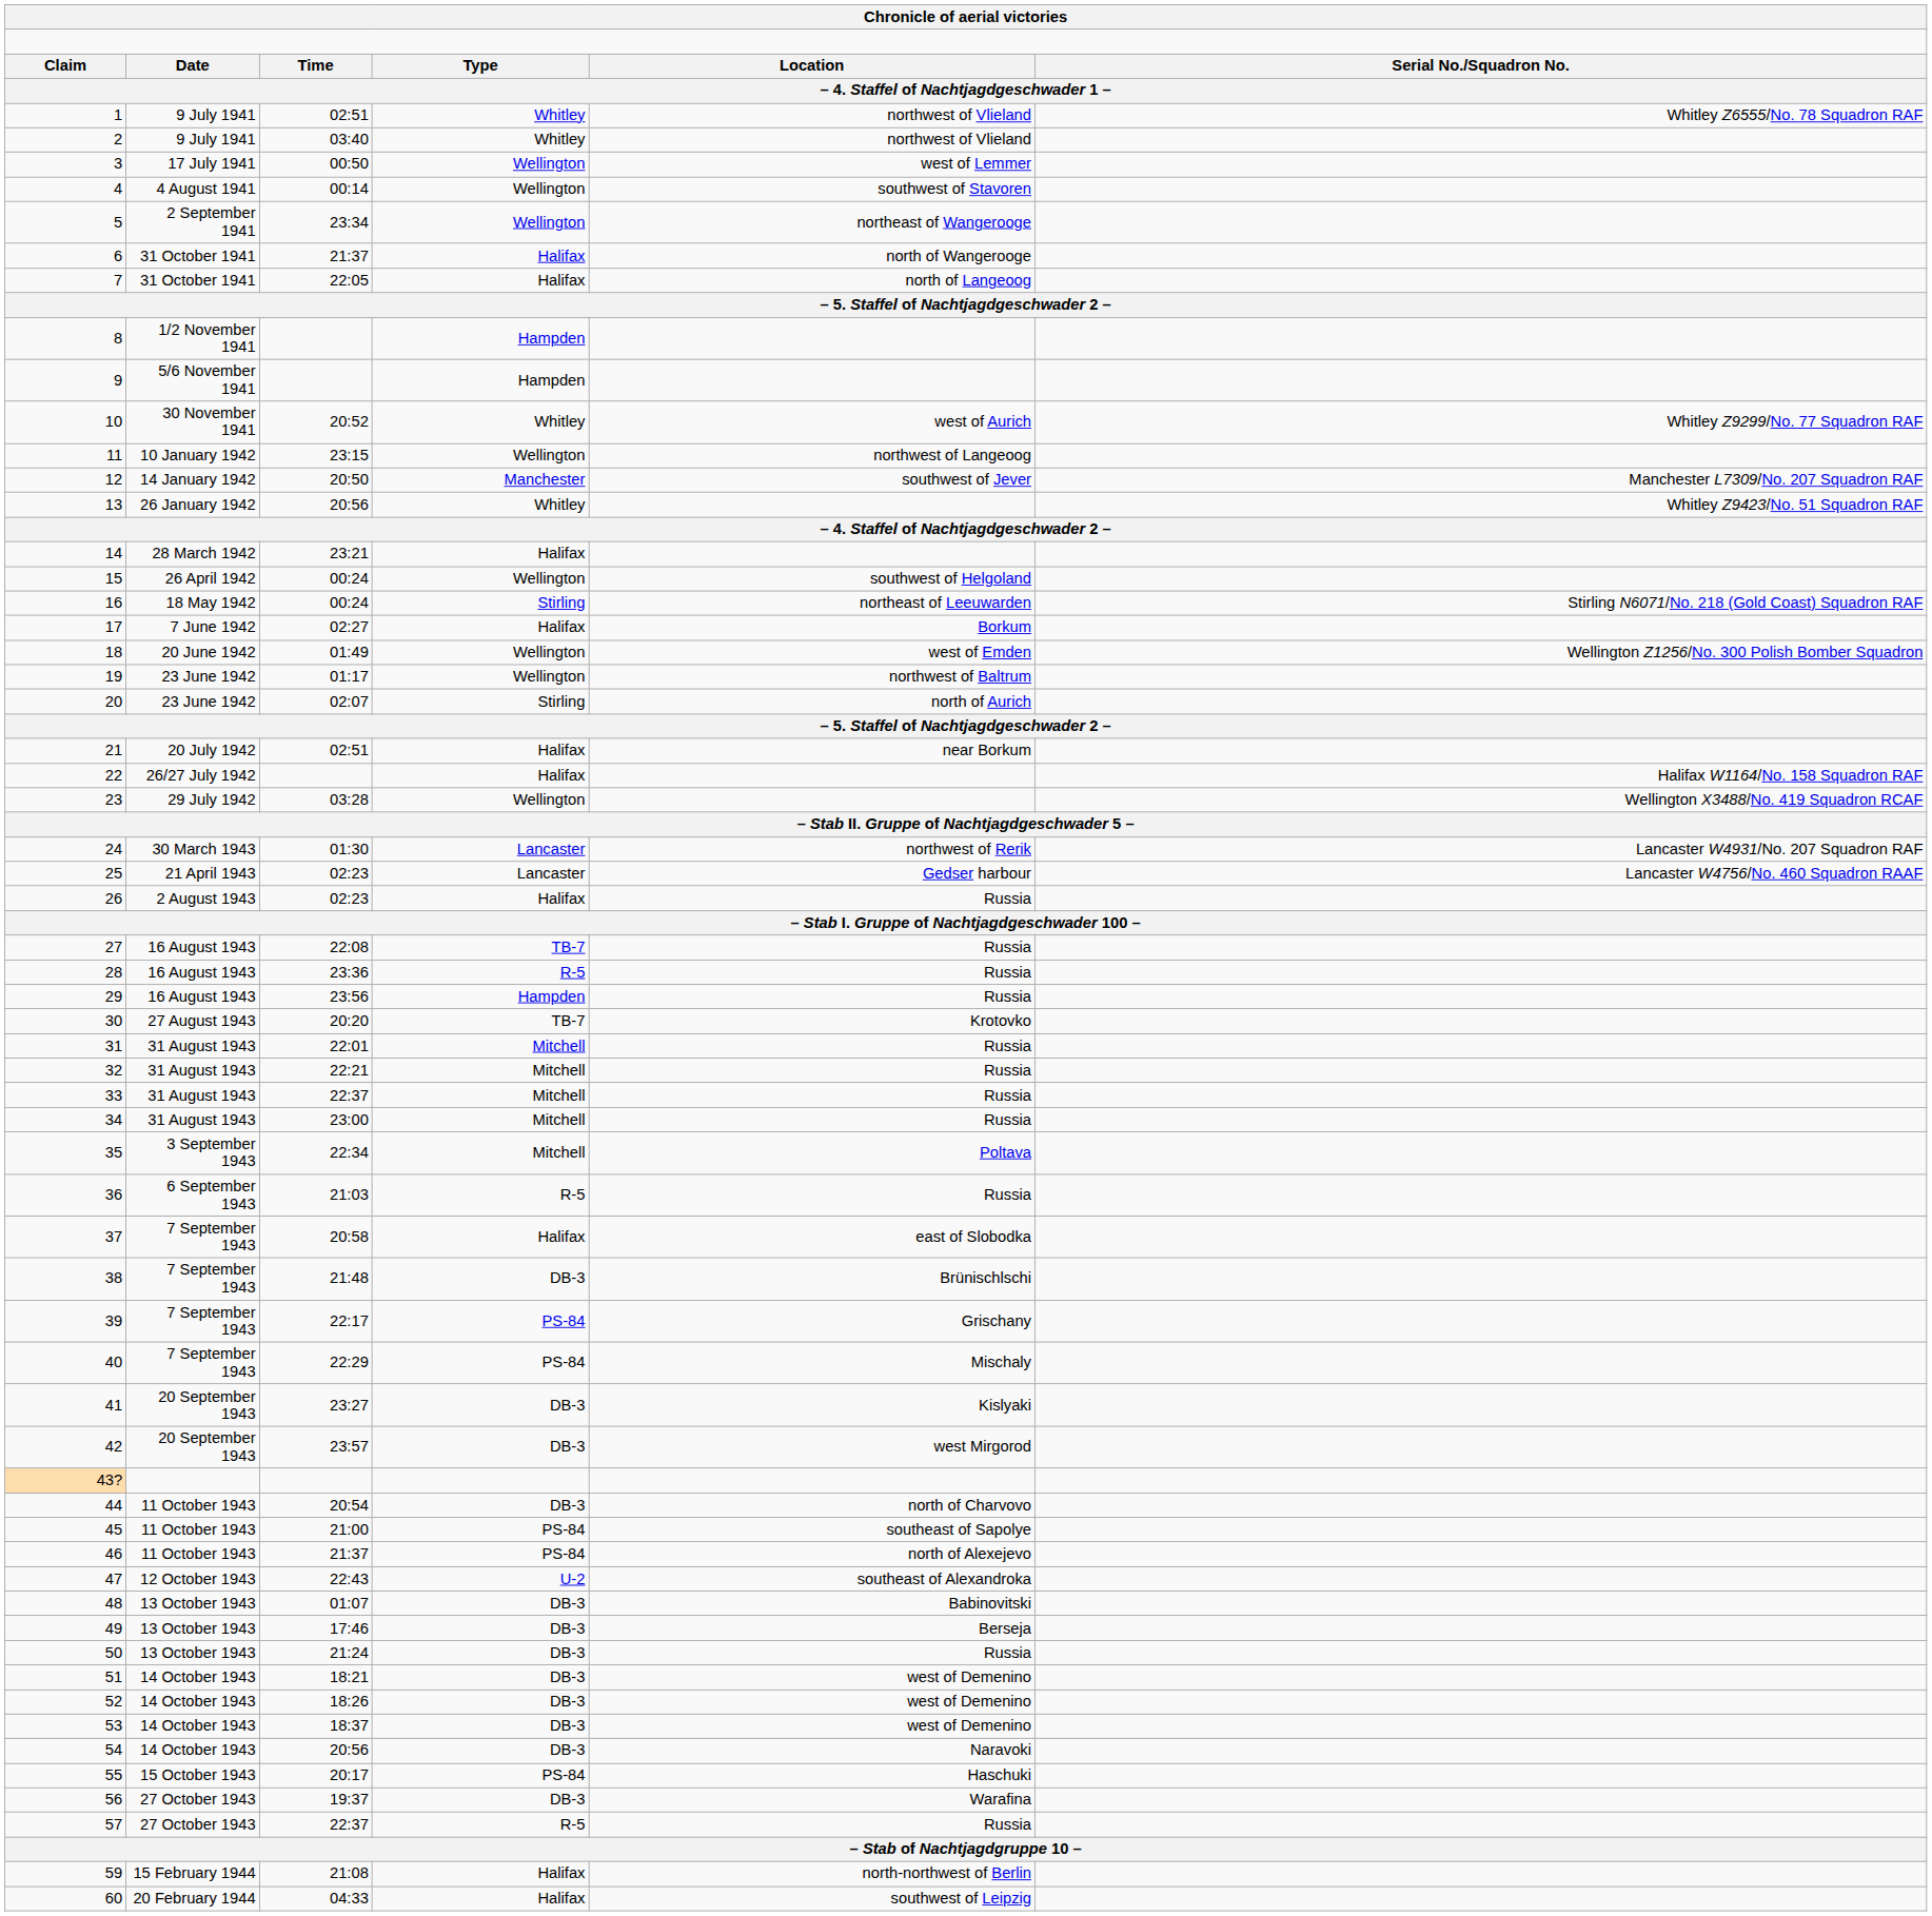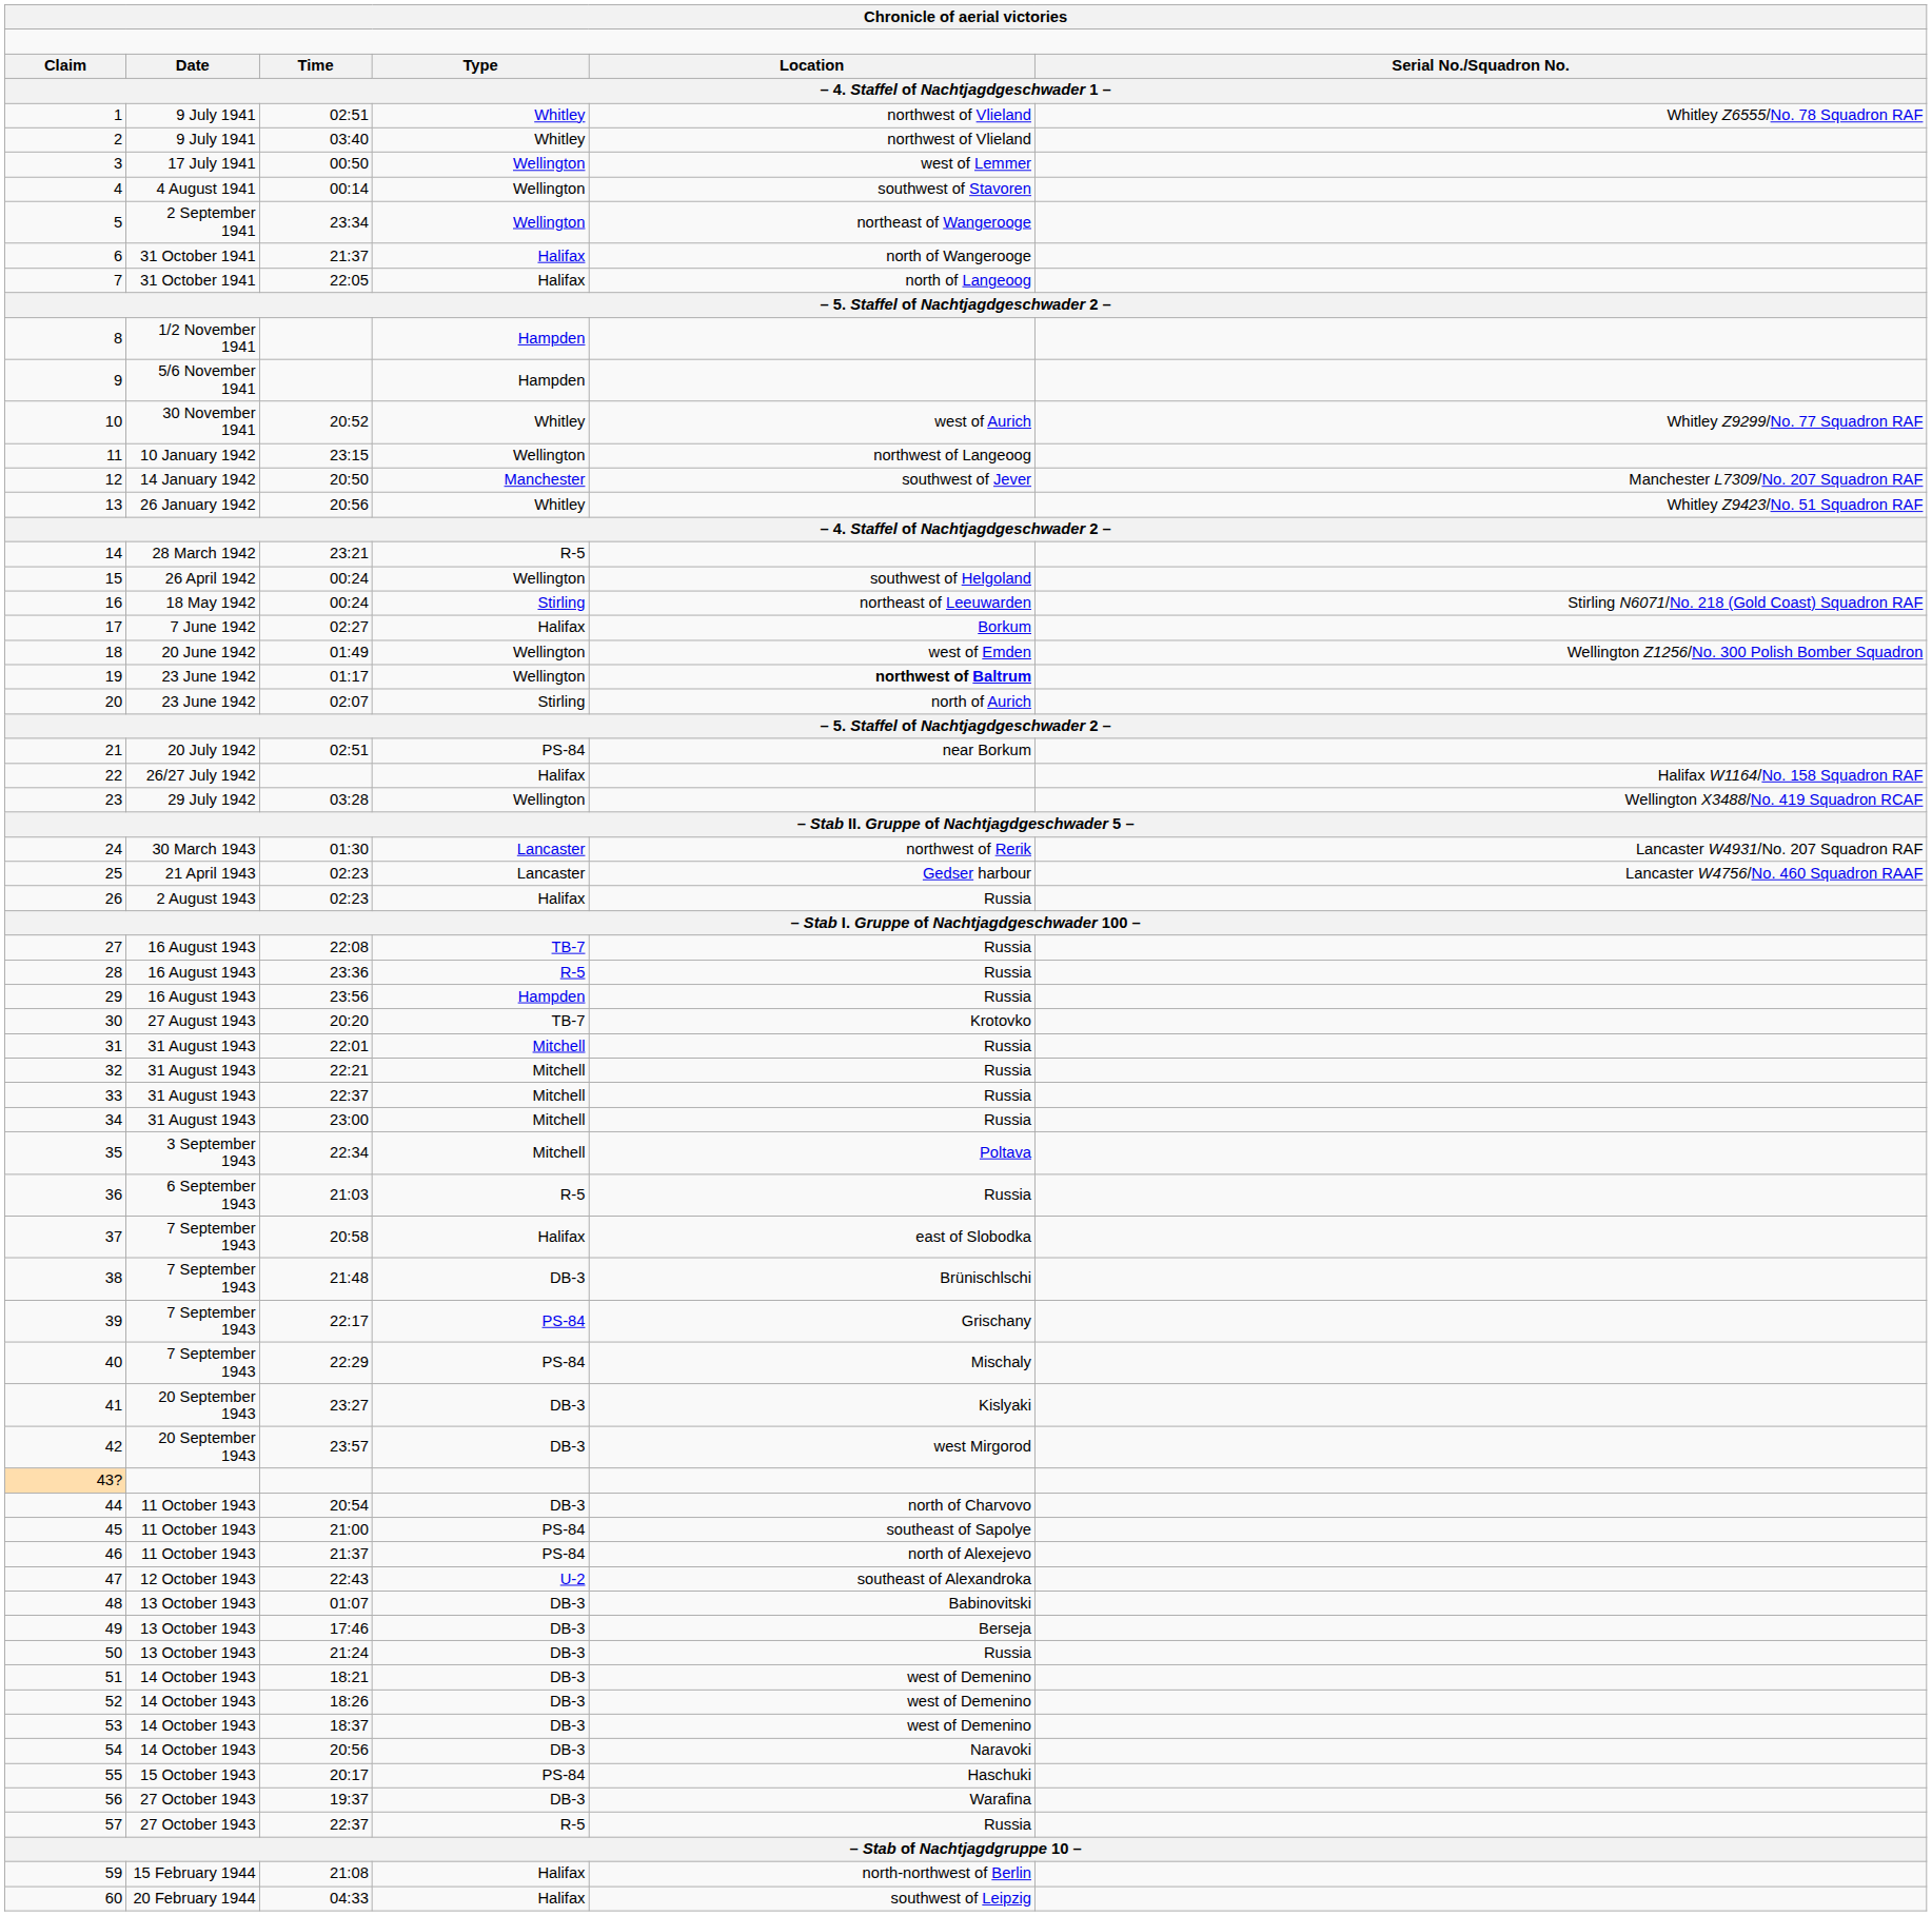 <table class="wikitable plainrowheaders collapsible" style="margin-left: auto; margin-right: auto; border: none; text-align:right; width: 100%;">
 <tr>
 <th colspan="7">Chronicle of aerial victories</th>
 </tr>
 <tr>
 <td colspan="7" style="text-align: left;"><br></td>
 </tr>
 <tr>
 <th scope="col">Claim</th>
 <th scope="col" style="width:130px">Date</th>
 <th scope="col">Time</th>
 <th scope="col">Type</th>
 <th scope="col">Location</th>
 <th scope="col">Serial No./Squadron No.</th>
 </tr>
 <tr>
 <th colspan="6">– 4. <em>Staffel</em> of <em>Nachtjagdgeschwader</em> 1 –</th>
 </tr>
 <tr>
 <td>1</td>
 <td>9 July 1941</td>
 <td>02:51</td>
 <td><a href='#'>Whitley</a></td>
 <td> northwest of <a href='#'>Vlieland</a></td>
 <td>Whitley <em>Z6555</em>/<a href='#'>No. 78 Squadron RAF</a></td>
 </tr>
 <tr>
 <td>2</td>
 <td>9 July 1941</td>
 <td>03:40</td>
 <td>Whitley</td>
 <td> northwest of Vlieland</td>
 <td></td>
 </tr>
 <tr>
 <td>3</td>
 <td>17 July 1941</td>
 <td>00:50</td>
 <td><a href='#'>Wellington</a></td>
 <td> west of <a href='#'>Lemmer</a></td>
 <td></td>
 </tr>
 <tr>
 <td>4</td>
 <td>4 August 1941</td>
 <td>00:14</td>
 <td>Wellington</td>
 <td>southwest of <a href='#'>Stavoren</a></td>
 <td></td>
 </tr>
 <tr>
 <td>5</td>
 <td>2 September 1941</td>
 <td>23:34</td>
 <td><a href='#'>Wellington</a></td>
 <td> northeast of <a href='#'>Wangerooge</a></td>
 <td></td>
 </tr>
 <tr>
 <td>6</td>
 <td>31 October 1941</td>
 <td>21:37</td>
 <td><a href='#'>Halifax</a></td>
 <td>north of Wangerooge</td>
 <td></td>
 </tr>
 <tr>
 <td>7</td>
 <td>31 October 1941</td>
 <td>22:05</td>
 <td>Halifax</td>
 <td> north of <a href='#'>Langeoog</a></td>
 <td></td>
 </tr>
 <tr>
 <th colspan="6">– 5. <em>Staffel</em> of <em>Nachtjagdgeschwader</em> 2 –</th>
 </tr>
 <tr>
 <td>8</td>
 <td>1/2 November 1941</td>
 <td></td>
 <td><a href='#'>Hampden</a></td>
 <td></td>
 <td></td>
 </tr>
 <tr>
 <td>9</td>
 <td>5/6 November 1941</td>
 <td></td>
 <td>Hampden</td>
 <td></td>
 <td></td>
 </tr>
 <tr>
 <td>10</td>
 <td>30 November 1941</td>
 <td>20:52</td>
 <td>Whitley</td>
 <td> west of <a href='#'>Aurich</a></td>
 <td>Whitley <em>Z9299</em>/<a href='#'>No. 77 Squadron RAF</a></td>
 </tr>
 <tr>
 <td>11</td>
 <td>10 January 1942</td>
 <td>23:15</td>
 <td>Wellington</td>
 <td> northwest of Langeoog</td>
 <td></td>
 </tr>
 <tr>
 <td>12</td>
 <td>14 January 1942</td>
 <td>20:50</td>
 <td><a href='#'>Manchester</a></td>
 <td> southwest of <a href='#'>Jever</a></td>
 <td>Manchester <em>L7309</em>/<a href='#'>No. 207 Squadron RAF</a></td>
 </tr>
 <tr>
 <td>13</td>
 <td>26 January 1942</td>
 <td>20:56</td>
 <td>Whitley</td>
 <td></td>
 <td>Whitley <em>Z9423</em>/<a href='#'>No. 51 Squadron RAF</a></td>
 </tr>
 <tr>
 <th colspan="6">– 4. <em>Staffel</em> of <em>Nachtjagdgeschwader</em> 2 –</th>
 </tr>
 <tr>
 <td>14</td>
 <td>28 March 1942</td>
 <td>23:21</td>
-<td>Halifax</td>
+<td>R-5</td>
 <td></td>
 <td></td>
 </tr>
 <tr>
 <td>15</td>
 <td>26 April 1942</td>
 <td>00:24</td>
 <td>Wellington</td>
 <td> southwest of <a href='#'>Helgoland</a></td>
 <td></td>
 </tr>
 <tr>
 <td>16</td>
 <td>18 May 1942</td>
 <td>00:24</td>
 <td><a href='#'>Stirling</a></td>
 <td> northeast of <a href='#'>Leeuwarden</a></td>
 <td>Stirling <em>N6071</em>/<a href='#'>No. 218 (Gold Coast) Squadron RAF</a></td>
 </tr>
 <tr>
 <td>17</td>
 <td>7 June 1942</td>
 <td>02:27</td>
 <td>Halifax</td>
 <td><a href='#'>Borkum</a></td>
 <td></td>
 </tr>
 <tr>
 <td>18</td>
 <td>20 June 1942</td>
 <td>01:49</td>
 <td>Wellington</td>
 <td>west of <a href='#'>Emden</a></td>
 <td>Wellington <em>Z1256</em>/<a href='#'>No. 300 Polish Bomber Squadron</a></td>
 </tr>
 <tr>
 <td>19</td>
 <td>23 June 1942</td>
 <td>01:17</td>
 <td>Wellington</td>
-<td>northwest of <a href='#'>Baltrum</a></td>
+<td><strong>northwest of <a href='#'>Baltrum</a></strong></td>
 <td></td>
 </tr>
 <tr>
 <td>20</td>
 <td>23 June 1942</td>
 <td>02:07</td>
 <td>Stirling</td>
 <td>north of <a href='#'>Aurich</a></td>
 <td></td>
 </tr>
 <tr>
 <th colspan="6">– 5. <em>Staffel</em> of <em>Nachtjagdgeschwader</em> 2 –</th>
 </tr>
 <tr>
 <td>21</td>
 <td>20 July 1942</td>
 <td>02:51</td>
-<td>Halifax</td>
+<td>PS-84</td>
 <td>near Borkum</td>
 <td></td>
 </tr>
 <tr>
 <td>22</td>
 <td>26/27 July 1942</td>
 <td></td>
 <td>Halifax</td>
 <td></td>
 <td>Halifax <em>W1164</em>/<a href='#'>No. 158 Squadron RAF</a></td>
 </tr>
 <tr>
 <td>23</td>
 <td>29 July 1942</td>
 <td>03:28</td>
 <td>Wellington</td>
 <td></td>
 <td>Wellington <em>X3488</em>/<a href='#'>No. 419 Squadron RCAF</a></td>
 </tr>
 <tr>
 <th colspan="6">– <em>Stab</em> II. <em>Gruppe</em> of <em>Nachtjagdgeschwader</em> 5 –</th>
 </tr>
 <tr>
 <td>24</td>
 <td>30 March 1943</td>
 <td>01:30</td>
 <td><a href='#'>Lancaster</a></td>
 <td>northwest of <a href='#'>Rerik</a></td>
 <td>Lancaster <em>W4931</em>/No. 207 Squadron RAF</td>
 </tr>
 <tr>
 <td>25</td>
 <td>21 April 1943</td>
 <td>02:23</td>
 <td>Lancaster</td>
 <td><a href='#'>Gedser</a> harbour</td>
 <td>Lancaster <em>W4756</em>/<a href='#'>No. 460 Squadron RAAF</a></td>
 </tr>
 <tr>
 <td>26</td>
 <td>2 August 1943</td>
 <td>02:23</td>
 <td>Halifax</td>
 <td>Russia</td>
 <td></td>
 </tr>
 <tr>
 <th colspan="6">– <em>Stab</em> I. <em>Gruppe</em> of <em>Nachtjagdgeschwader</em> 100 –</th>
 </tr>
 <tr>
 <td>27</td>
 <td>16 August 1943</td>
 <td>22:08</td>
 <td><a href='#'>TB-7</a></td>
 <td>Russia</td>
 <td></td>
 </tr>
 <tr>
 <td>28</td>
 <td>16 August 1943</td>
 <td>23:36</td>
 <td><a href='#'>R-5</a></td>
 <td>Russia</td>
 <td></td>
 </tr>
 <tr>
 <td>29</td>
 <td>16 August 1943</td>
 <td>23:56</td>
 <td><a href='#'>Hampden</a></td>
 <td>Russia</td>
 <td></td>
 </tr>
 <tr>
 <td>30</td>
 <td>27 August 1943</td>
 <td>20:20</td>
 <td>TB-7</td>
 <td>Krotovko</td>
 <td></td>
 </tr>
 <tr>
 <td>31</td>
 <td>31 August 1943</td>
 <td>22:01</td>
 <td><a href='#'>Mitchell</a></td>
 <td>Russia</td>
 <td></td>
 </tr>
 <tr>
 <td>32</td>
 <td>31 August 1943</td>
 <td>22:21</td>
 <td>Mitchell</td>
 <td>Russia</td>
 <td></td>
 </tr>
 <tr>
 <td>33</td>
 <td>31 August 1943</td>
 <td>22:37</td>
 <td>Mitchell</td>
 <td>Russia</td>
 <td></td>
 </tr>
 <tr>
 <td>34</td>
 <td>31 August 1943</td>
 <td>23:00</td>
 <td>Mitchell</td>
 <td>Russia</td>
 <td></td>
 </tr>
 <tr>
 <td>35</td>
 <td>3 September 1943</td>
 <td>22:34</td>
 <td>Mitchell</td>
 <td><a href='#'>Poltava</a></td>
 <td></td>
 </tr>
 <tr>
 <td>36</td>
 <td>6 September 1943</td>
 <td>21:03</td>
 <td>R-5</td>
 <td>Russia</td>
 <td></td>
 </tr>
 <tr>
 <td>37</td>
 <td>7 September 1943</td>
 <td>20:58</td>
 <td>Halifax</td>
 <td>east of Slobodka</td>
 <td></td>
 </tr>
 <tr>
 <td>38</td>
 <td>7 September 1943</td>
 <td>21:48</td>
 <td>DB-3</td>
 <td>Brünischlschi</td>
 <td></td>
 </tr>
 <tr>
 <td>39</td>
 <td>7 September 1943</td>
 <td>22:17</td>
 <td><a href='#'>PS-84</a></td>
 <td>Grischany</td>
 <td></td>
 </tr>
 <tr>
 <td>40</td>
 <td>7 September 1943</td>
 <td>22:29</td>
 <td>PS-84</td>
 <td>Mischaly</td>
 <td></td>
 </tr>
 <tr>
 <td>41</td>
 <td>20 September 1943</td>
 <td>23:27</td>
 <td>DB-3</td>
 <td>Kislyaki</td>
 <td></td>
 </tr>
 <tr>
 <td>42</td>
 <td>20 September 1943</td>
 <td>23:57</td>
 <td>DB-3</td>
 <td>west Mirgorod</td>
 <td></td>
 </tr>
 <tr>
 <td style="background:#ffdead">43?</td>
 <td></td>
 <td></td>
 <td></td>
 <td></td>
 <td></td>
 </tr>
 <tr>
 <td>44</td>
 <td>11 October 1943</td>
 <td>20:54</td>
 <td>DB-3</td>
 <td>north of Charvovo</td>
 <td></td>
 </tr>
 <tr>
 <td>45</td>
 <td>11 October 1943</td>
 <td>21:00</td>
 <td>PS-84</td>
 <td>southeast of Sapolye</td>
 <td></td>
 </tr>
 <tr>
 <td>46</td>
 <td>11 October 1943</td>
 <td>21:37</td>
 <td>PS-84</td>
 <td>north of Alexejevo</td>
 <td></td>
 </tr>
 <tr>
 <td>47</td>
 <td>12 October 1943</td>
 <td>22:43</td>
 <td><a href='#'>U-2</a></td>
 <td>southeast of Alexandroka</td>
 <td></td>
 </tr>
 <tr>
 <td>48</td>
 <td>13 October 1943</td>
 <td>01:07</td>
 <td>DB-3</td>
 <td>Babinovitski</td>
 <td></td>
 </tr>
 <tr>
 <td>49</td>
 <td>13 October 1943</td>
 <td>17:46</td>
 <td>DB-3</td>
 <td>Berseja</td>
 <td></td>
 </tr>
 <tr>
 <td>50</td>
 <td>13 October 1943</td>
 <td>21:24</td>
 <td>DB-3</td>
 <td>Russia</td>
 <td></td>
 </tr>
 <tr>
 <td>51</td>
 <td>14 October 1943</td>
 <td>18:21</td>
 <td>DB-3</td>
 <td>west of Demenino</td>
 <td></td>
 </tr>
 <tr>
 <td>52</td>
 <td>14 October 1943</td>
 <td>18:26</td>
 <td>DB-3</td>
 <td>west of Demenino</td>
 <td></td>
 </tr>
 <tr>
 <td>53</td>
 <td>14 October 1943</td>
 <td>18:37</td>
 <td>DB-3</td>
 <td>west of Demenino</td>
 <td></td>
 </tr>
 <tr>
 <td>54</td>
 <td>14 October 1943</td>
 <td>20:56</td>
 <td>DB-3</td>
 <td>Naravoki</td>
 <td></td>
 </tr>
 <tr>
 <td>55</td>
 <td>15 October 1943</td>
 <td>20:17</td>
 <td>PS-84</td>
 <td>Haschuki</td>
 <td></td>
 </tr>
 <tr>
 <td>56</td>
 <td>27 October 1943</td>
 <td>19:37</td>
 <td>DB-3</td>
 <td>Warafina</td>
 <td></td>
 </tr>
 <tr>
 <td>57</td>
 <td>27 October 1943</td>
 <td>22:37</td>
 <td>R-5</td>
 <td>Russia</td>
 <td></td>
 </tr>
 <tr>
 <th colspan="6">– <em>Stab</em> of <em>Nachtjagdgruppe</em> 10 –</th>
 </tr>
 <tr>
 <td>59</td>
 <td>15 February 1944</td>
 <td>21:08</td>
 <td>Halifax</td>
 <td>north-northwest of <a href='#'>Berlin</a></td>
 <td></td>
 </tr>
 <tr>
 <td>60</td>
 <td>20 February 1944</td>
 <td>04:33</td>
 <td>Halifax</td>
 <td> southwest of <a href='#'>Leipzig</a></td>
 <td></td>
 </tr>
 </table>
